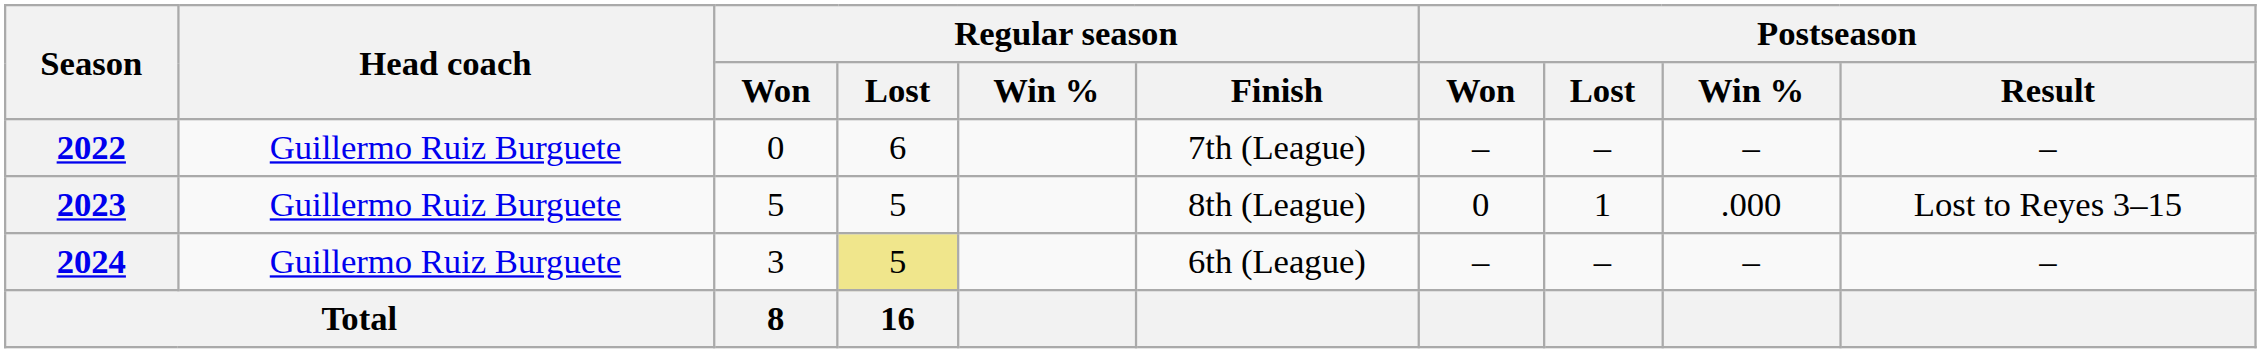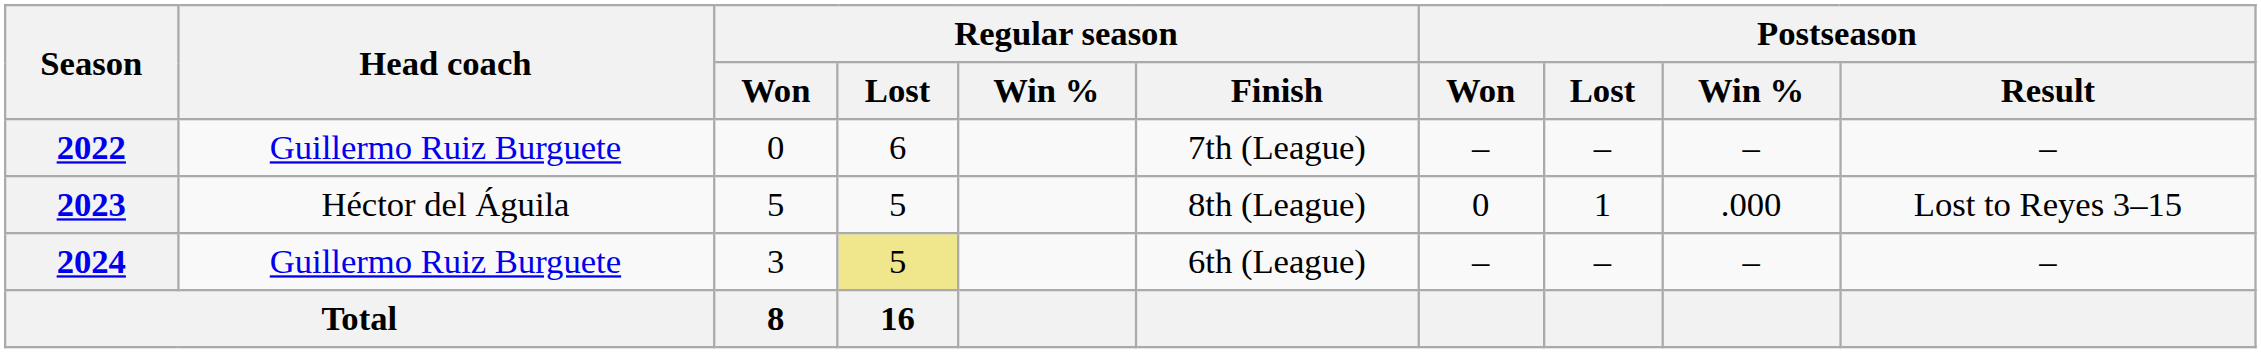 <table class="wikitable" style="font-size: 95%; text-align:center; width:65em">
 <tr>
 <th rowspan="2">Season</th>
 <th rowspan="2">Head coach</th>
 <th colspan="4">Regular season</th>
 <th colspan="4">Postseason</th>
 </tr>
 <tr>
 <th>Won</th>
 <th>Lost</th>
 <th>Win %</th>
 <th>Finish</th>
 <th>Won</th>
 <th>Lost</th>
 <th>Win %</th>
 <th>Result</th>
 </tr>
 <tr>
 <th><a href='#'>2022</a></th>
 <td><a href='#'>Guillermo Ruiz Burguete</a></td>
 <td>0</td>
 <td>6</td>
 <td></td>
 <td>7th (League)</td>
 <td>–</td>
 <td>–</td>
 <td>–</td>
 <td>–</td>
 </tr>
 <tr>
 <th><a href='#'>2023</a></th>
-<td><a href='#'>Guillermo Ruiz Burguete</a></td>
+<td>Héctor del Águila</td>
 <td>5</td>
 <td>5</td>
 <td></td>
 <td>8th (League)</td>
 <td>0</td>
 <td>1</td>
 <td>.000</td>
 <td>Lost to Reyes 3–15</td>
 </tr>
 <tr>
 <th><a href='#'>2024</a></th>
 <td><a href='#'>Guillermo Ruiz Burguete</a></td>
 <td>3</td>
 <td style="background: khaki;">5</td>
 <td></td>
 <td>6th (League)</td>
 <td>–</td>
 <td>–</td>
 <td>–</td>
 <td>–</td>
 </tr>
 <tr>
 <th colspan="2">Total</th>
 <th>8</th>
 <th>16</th>
 <th></th>
 <th></th>
 <th></th>
 <th></th>
 <th></th>
 <th></th>
 </tr>
 </table>
